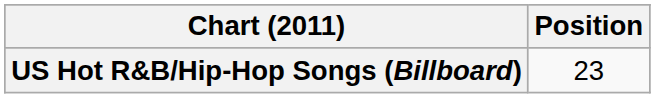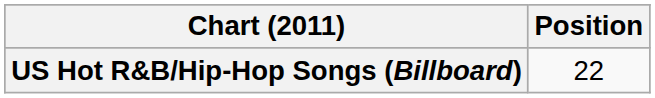 <table class="wikitable plainrowheaders" style="text-align:center">
 <tr>
 <th scope="col">Chart (2011)</th>
 <th scope="col">Position</th>
 </tr>
 <tr>
 <th scope="row">US Hot R&B/Hip-Hop Songs (<em>Billboard</em>)</th>
-<td>23</td>
+<td>22</td>
 </tr>
 </table>
